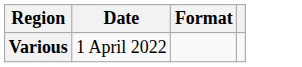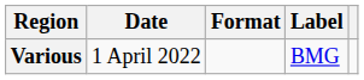 <table class="wikitable plainrowheaders">
 <tr>
 <th scope="col">Region</th>
 <th scope="col">Date</th>
 <th scope="col">Format</th>
+<th scope="col">Label</th>
 <th scope="col"></th>
 </tr>
 <tr>
 <th scope="row">Various</th>
 <td>1 April 2022</td>
 <td></td>
+<td><a href='#'>BMG</a></td>
 <td></td>
 </tr>
 </table>
